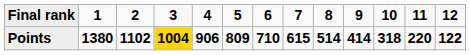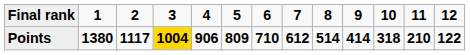 <table class="wikitable" style="font-weight:bold; text-align:center">
 <tr>
 <td align=left bgcolor=#efefef>Final rank</td>
 <td width=20>1</td>
 <td width=20>2</td>
 <td width=20>3</td>
 <td width=20>4</td>
 <td width=20>5</td>
 <td width=20>6</td>
 <td width=20>7</td>
 <td width=20>8</td>
 <td width=20>9</td>
 <td width=20>10</td>
 <td width=20>11</td>
 <td width=20>12</td>
 </tr>
 <tr>
 <td align=left bgcolor=#efefef>Points</td>
 <td width=20>1380</td>
-<td width=20>1102</td>
+<td width=20>1117</td>
 <td width=20 style="background: gold;">1004</td>
 <td width=20>906</td>
 <td width=20>809</td>
 <td width=20>710</td>
-<td width=20>615</td>
+<td width=20>612</td>
 <td width=20>514</td>
 <td width=20>414</td>
 <td width=20>318</td>
-<td width=20>220</td>
+<td width=20>210</td>
 <td width=20>122</td>
 </tr>
 </table>
